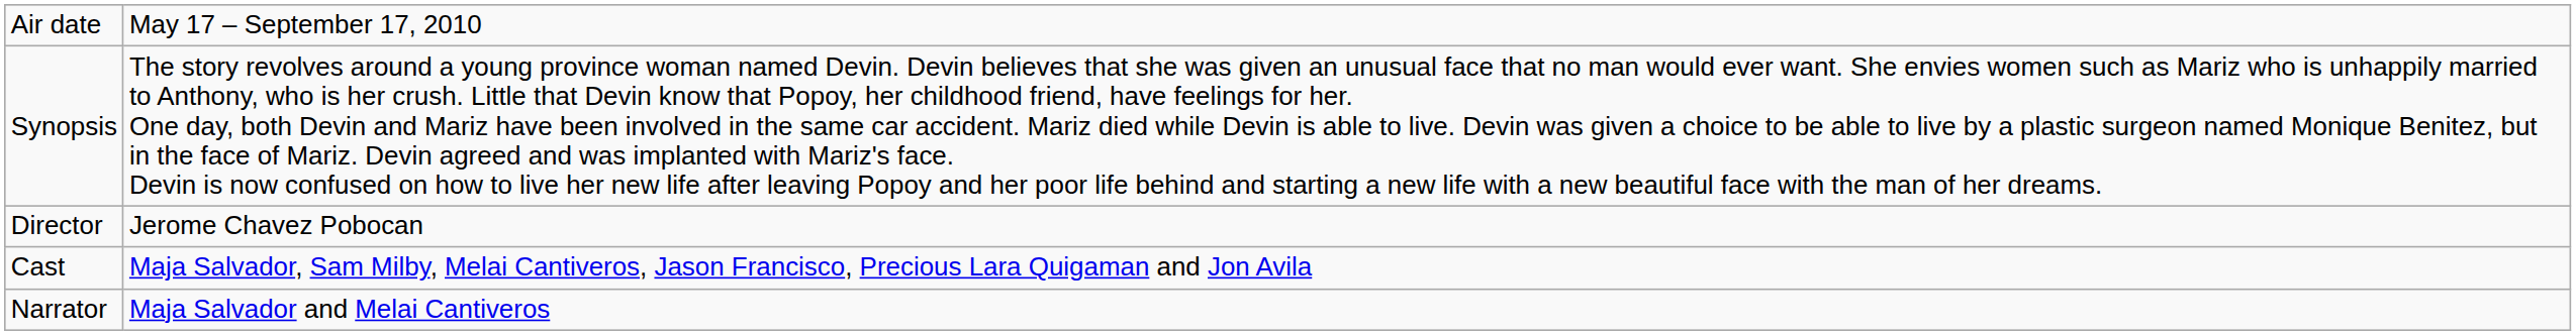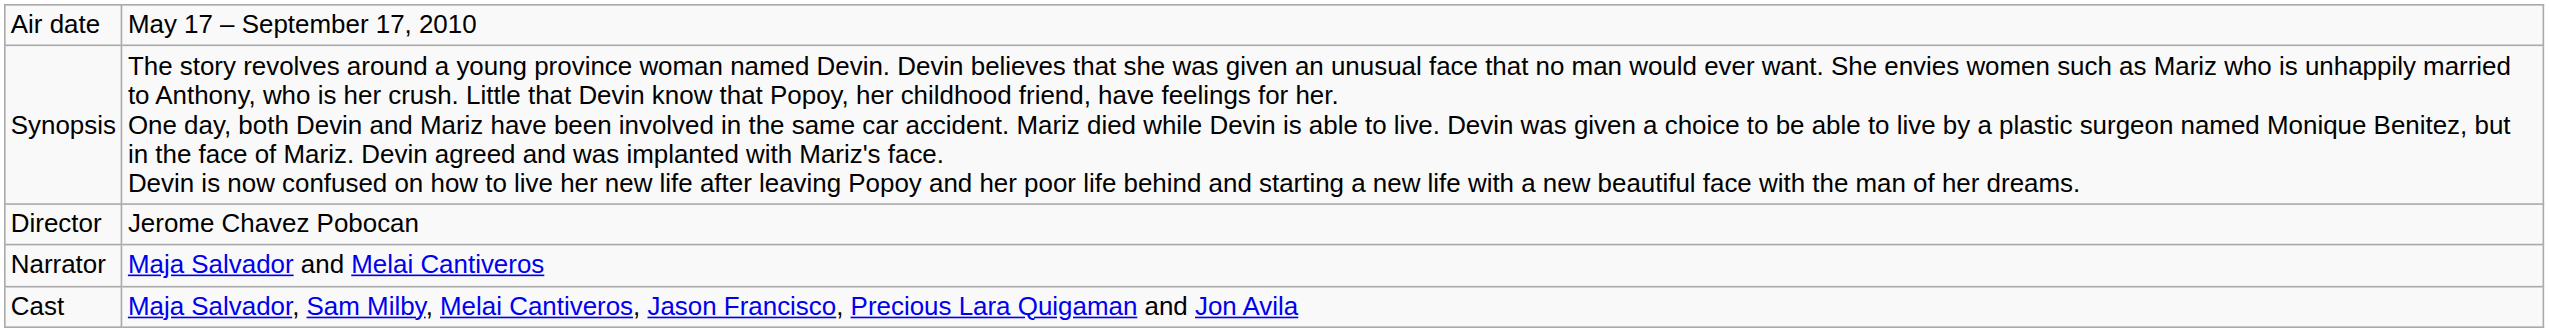 <table class="wikitable">
 <tr>
 <td>Air date</td>
 <td>May 17 – September 17, 2010</td>
 </tr>
 <tr>
 <td>Synopsis</td>
 <td>The story revolves around a young province woman named Devin. Devin believes that she was given an unusual face that no man would ever want. She envies women such as Mariz who is unhappily married to Anthony, who is her crush. Little that Devin know that Popoy, her childhood friend, have feelings for her.<br>One day, both Devin and Mariz have been involved in the same car accident. Mariz died while Devin is able to live. Devin was given a choice to be able to live by a plastic surgeon named Monique Benitez, but in the face of Mariz. Devin agreed and was implanted with Mariz's face.<br>Devin is now confused on how to live her new life after leaving Popoy and her poor life behind and starting a new life with a new beautiful face with the man of her dreams.</td>
 </tr>
 <tr>
 <td>Director</td>
 <td>Jerome Chavez Pobocan</td>
 </tr>
 <tr>
+<td>Narrator</td>
+<td><a href='#'>Maja Salvador</a> and <a href='#'>Melai Cantiveros</a></td>
+</tr>
+<tr>
 <td>Cast</td>
 <td><a href='#'>Maja Salvador</a>, <a href='#'>Sam Milby</a>, <a href='#'>Melai Cantiveros</a>, <a href='#'>Jason Francisco</a>, <a href='#'>Precious Lara Quigaman</a> and <a href='#'>Jon Avila</a></td>
 </tr>
-<tr>
-<td>Narrator</td>
-<td><a href='#'>Maja Salvador</a> and <a href='#'>Melai Cantiveros</a></td>
-</tr>
 </table>
